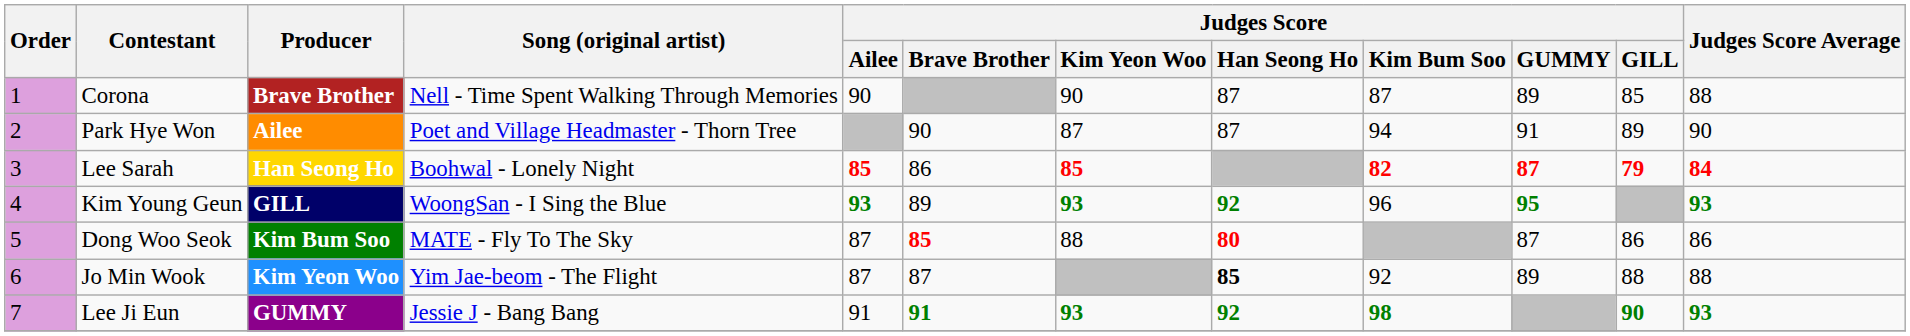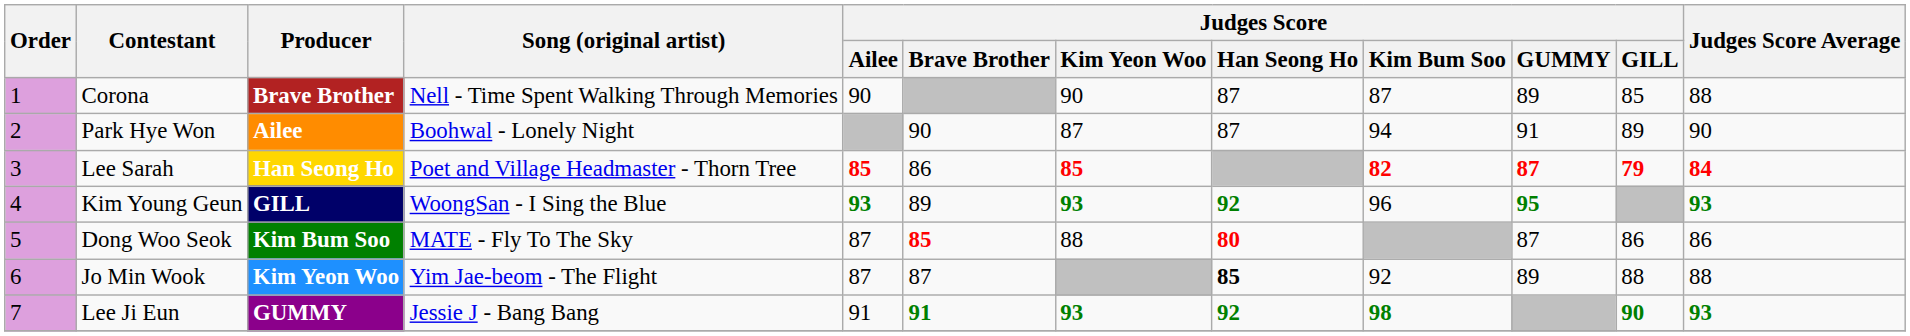 <table class="wikitable">
 <tr>
 <th scope="col" rowspan="2">Order</th>
 <th scope="col" rowspan="2">Contestant</th>
 <th scope="col" rowspan="2">Producer</th>
 <th scope="col" rowspan="2">Song (original artist)</th>
 <th scope="col" colspan="7">Judges Score</th>
 <th scope="col" rowspan="2">Judges Score Average</th>
 </tr>
 <tr>
 <th>Ailee</th>
 <th>Brave Brother</th>
 <th>Kim Yeon Woo</th>
 <th>Han Seong Ho</th>
 <th>Kim Bum Soo</th>
 <th>GUMMY</th>
 <th>GILL</th>
 </tr>
 <tr>
 <td style="background:plum">1</td>
 <td>Corona</td>
 <td style="background:#b22222;color:white"><strong>Brave Brother</strong></td>
 <td><a href='#'>Nell</a> - Time Spent Walking Through Memories</td>
 <td>90</td>
 <td style="background:silver"><small></small></td>
 <td>90</td>
 <td>87</td>
 <td>87</td>
 <td>89</td>
 <td>85</td>
 <td>88</td>
 </tr>
 <tr>
 <td style="background:plum">2</td>
 <td>Park Hye Won</td>
 <td style="background:#FF8C00;color:white"><strong>Ailee</strong></td>
-<td><a href='#'>Poet and Village Headmaster</a> - Thorn Tree</td>
+<td><a href='#'>Boohwal</a> - Lonely Night</td>
 <td style="background:silver"><small></small></td>
 <td>90</td>
 <td>87</td>
 <td>87</td>
 <td>94</td>
 <td>91</td>
 <td>89</td>
 <td>90</td>
 </tr>
 <tr>
 <td style="background:plum">3</td>
 <td>Lee Sarah</td>
 <td style="background:#FFD700;color:white"><strong>Han Seong Ho</strong></td>
-<td><a href='#'>Boohwal</a> - Lonely Night</td>
+<td><a href='#'>Poet and Village Headmaster</a> - Thorn Tree</td>
 <td style=color:red><strong>85</strong></td>
 <td>86</td>
 <td style=color:red><strong>85</strong></td>
 <td style="background:silver"><small></small></td>
 <td style=color:red><strong>82</strong></td>
 <td style=color:red><strong>87</strong></td>
 <td style=color:red><strong>79</strong></td>
 <td style=color:red><strong>84</strong></td>
 </tr>
 <tr>
 <td style="background:plum">4</td>
 <td>Kim Young Geun</td>
 <td style="background:#000069;color:white"><strong>GILL</strong></td>
 <td><a href='#'>WoongSan</a> - I Sing the Blue</td>
 <td style=color:green><strong>93</strong></td>
 <td>89</td>
 <td style=color:green><strong>93</strong></td>
 <td style=color:green><strong>92</strong></td>
 <td>96</td>
 <td style=color:green><strong>95</strong></td>
 <td style="background:silver"><small></small></td>
 <td style=color:green><strong>93</strong></td>
 </tr>
 <tr>
 <td style="background:plum">5</td>
 <td>Dong Woo Seok</td>
 <td style="background:#008000;color:white"><strong>Kim Bum Soo</strong></td>
 <td><a href='#'>MATE</a> - Fly To The Sky</td>
 <td>87</td>
 <td style=color:red><strong>85</strong></td>
 <td>88</td>
 <td style=color:red><strong>80</strong></td>
 <td style="background:silver"><small></small></td>
 <td>87</td>
 <td>86</td>
 <td>86</td>
 </tr>
 <tr>
 <td style="background:plum">6</td>
 <td>Jo Min Wook</td>
 <td style="background:#1E90FF;color:white"><strong>Kim Yeon Woo</strong></td>
 <td><a href='#'>Yim Jae-beom</a> - The Flight</td>
 <td>87</td>
 <td>87</td>
 <td style="background:silver"><small></small></td>
 <td><strong>85</strong></td>
 <td>92</td>
 <td>89</td>
 <td>88</td>
 <td>88</td>
 </tr>
 <tr>
 <td style="background:plum">7</td>
 <td>Lee Ji Eun</td>
 <td style="background:#8B008B;color:white"><strong>GUMMY</strong></td>
 <td><a href='#'>Jessie J</a> - Bang Bang</td>
 <td>91</td>
 <td style=color:green><strong>91</strong></td>
 <td style=color:green><strong>93</strong></td>
 <td style=color:green><strong>92</strong></td>
 <td style=color:green><strong>98</strong></td>
 <td style="background:silver"><small></small></td>
 <td style=color:green><strong>90</strong></td>
 <td style=color:green><strong>93</strong></td>
 </tr>
 <tr>
 </tr>
 </table>
